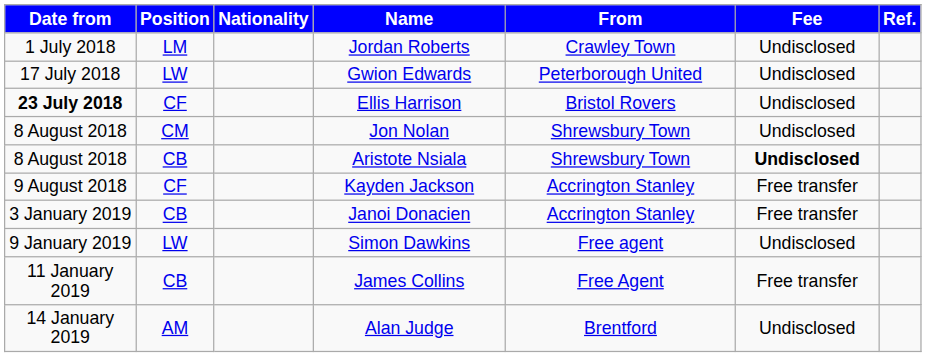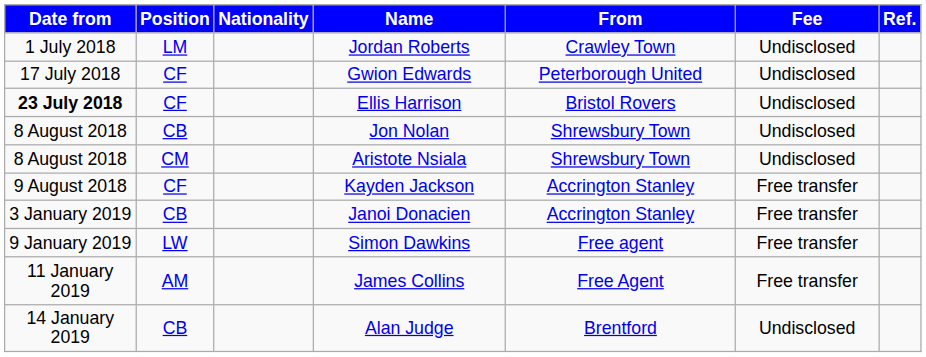 <table class="wikitable"  style="text-align:center; font-size:90%; ">
 <tr>
 <th style="background:#0000FF; color:white; width:100px;">Date from</th>
 <th style="background:#0000FF; color:white; width:50px;">Position</th>
 <th style="background:#0000FF; color:white; width:50px;">Nationality</th>
 <th style="background:#0000FF; color:white; width:150px;">Name</th>
 <th style="background:#0000FF; color:white; width:180px;">From</th>
 <th style="background:#0000FF; color:white; width:110px;">Fee</th>
 <th style="background:#0000FF; color:white; width:25px;">Ref.</th>
 </tr>
 <tr>
 <td>1 July 2018</td>
 <td><a href='#'>LM</a></td>
 <td></td>
 <td><a href='#'>Jordan Roberts</a></td>
 <td> <a href='#'>Crawley Town</a></td>
 <td>Undisclosed</td>
 <td></td>
 </tr>
 <tr>
 <td>17 July 2018</td>
-<td><a href='#'>LW</a></td>
+<td><a href='#'>CF</a></td>
 <td></td>
 <td><a href='#'>Gwion Edwards</a></td>
 <td> <a href='#'>Peterborough United</a></td>
 <td>Undisclosed</td>
 <td></td>
 </tr>
 <tr>
 <td><strong>23 July 2018</strong></td>
 <td><a href='#'>CF</a></td>
 <td></td>
 <td><a href='#'>Ellis Harrison</a></td>
 <td> <a href='#'>Bristol Rovers</a></td>
 <td>Undisclosed</td>
 <td></td>
 </tr>
 <tr>
 <td>8 August 2018</td>
-<td><a href='#'>CM</a></td>
+<td><a href='#'>CB</a></td>
 <td></td>
 <td><a href='#'>Jon Nolan</a></td>
 <td> <a href='#'>Shrewsbury Town</a></td>
 <td>Undisclosed</td>
 <td></td>
 </tr>
 <tr>
 <td>8 August 2018</td>
-<td><a href='#'>CB</a></td>
+<td><a href='#'>CM</a></td>
 <td></td>
 <td><a href='#'>Aristote Nsiala</a></td>
 <td> <a href='#'>Shrewsbury Town</a></td>
-<td><strong>Undisclosed</strong></td>
+<td>Undisclosed</td>
 <td></td>
 </tr>
 <tr>
 <td>9 August 2018</td>
 <td><a href='#'>CF</a></td>
 <td></td>
 <td><a href='#'>Kayden Jackson</a></td>
 <td> <a href='#'>Accrington Stanley</a></td>
 <td>Free transfer</td>
 <td></td>
 </tr>
 <tr>
 <td>3 January 2019</td>
 <td><a href='#'>CB</a></td>
 <td></td>
 <td><a href='#'>Janoi Donacien</a></td>
 <td> <a href='#'>Accrington Stanley</a></td>
 <td>Free transfer</td>
 <td></td>
 </tr>
 <tr>
 <td>9 January 2019</td>
 <td><a href='#'>LW</a></td>
 <td></td>
 <td><a href='#'>Simon Dawkins</a></td>
 <td><a href='#'>Free agent</a></td>
-<td>Undisclosed</td>
+<td>Free transfer</td>
 <td></td>
 </tr>
 <tr>
 <td>11 January 2019</td>
-<td><a href='#'>CB</a></td>
+<td><a href='#'>AM</a></td>
 <td></td>
 <td><a href='#'>James Collins</a></td>
 <td><a href='#'>Free Agent</a></td>
 <td>Free transfer</td>
 <td></td>
 </tr>
 <tr>
 <td>14 January 2019</td>
-<td><a href='#'>AM</a></td>
+<td><a href='#'>CB</a></td>
 <td></td>
 <td><a href='#'>Alan Judge</a></td>
 <td> <a href='#'>Brentford</a></td>
 <td>Undisclosed</td>
 <td></td>
 </tr>
 </table>
